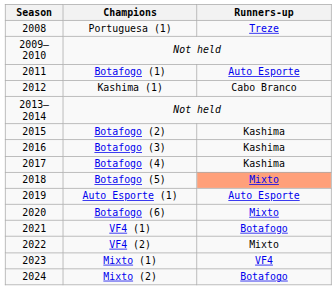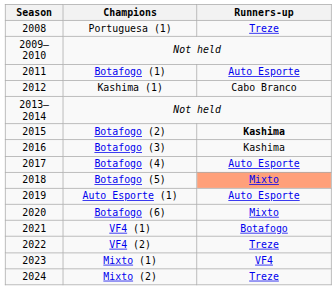 <table class="wikitable" style="text-align:center; margin-left:1em;">
 <tr>
 <th style="width:70px">Season</th>
 <th style="width:170px">Champions</th>
 <th style="width:170px">Runners-up</th>
 </tr>
 <tr>
 <td>2008</td>
 <td>Portuguesa (1)</td>
 <td><a href='#'>Treze</a></td>
 </tr>
 <tr>
 <td>2009–2010</td>
 <td colspan=2 align=center><em>Not held</em></td>
 </tr>
 <tr>
 <td>2011</td>
 <td><a href='#'>Botafogo</a> (1)</td>
 <td><a href='#'>Auto Esporte</a></td>
 </tr>
 <tr>
 <td>2012</td>
 <td>Kashima (1)</td>
 <td>Cabo Branco</td>
 </tr>
 <tr>
 <td>2013–2014</td>
 <td colspan=2 align=center><em>Not held</em></td>
 </tr>
 <tr>
 <td>2015</td>
 <td><a href='#'>Botafogo</a> (2)</td>
-<td>Kashima</td>
+<td><strong>Kashima</strong></td>
 </tr>
 <tr>
 <td>2016</td>
 <td><a href='#'>Botafogo</a> (3)</td>
 <td>Kashima</td>
 </tr>
 <tr>
 <td>2017</td>
 <td><a href='#'>Botafogo</a> (4)</td>
-<td>Kashima</td>
+<td><a href='#'>Auto Esporte</a></td>
 </tr>
 <tr>
 <td>2018</td>
 <td><a href='#'>Botafogo</a> (5)</td>
 <td style="background: lightsalmon;"><a href='#'>Mixto</a></td>
 </tr>
 <tr>
 <td>2019</td>
 <td><a href='#'>Auto Esporte</a> (1)</td>
 <td><a href='#'>Auto Esporte</a></td>
 </tr>
 <tr>
 <td>2020</td>
 <td><a href='#'>Botafogo</a> (6)</td>
 <td><a href='#'>Mixto</a></td>
 </tr>
 <tr>
 <td>2021</td>
 <td><a href='#'>VF4</a> (1)</td>
 <td><a href='#'>Botafogo</a></td>
 </tr>
 <tr>
 <td>2022</td>
 <td><a href='#'>VF4</a> (2)</td>
-<td>Mixto</td>
+<td><a href='#'>Treze</a></td>
 </tr>
 <tr>
 <td>2023</td>
 <td><a href='#'>Mixto</a> (1)</td>
 <td><a href='#'>VF4</a></td>
 </tr>
 <tr>
 <td>2024</td>
 <td><a href='#'>Mixto</a> (2)</td>
-<td><a href='#'>Botafogo</a></td>
+<td><a href='#'>Treze</a></td>
 </tr>
 </table>
